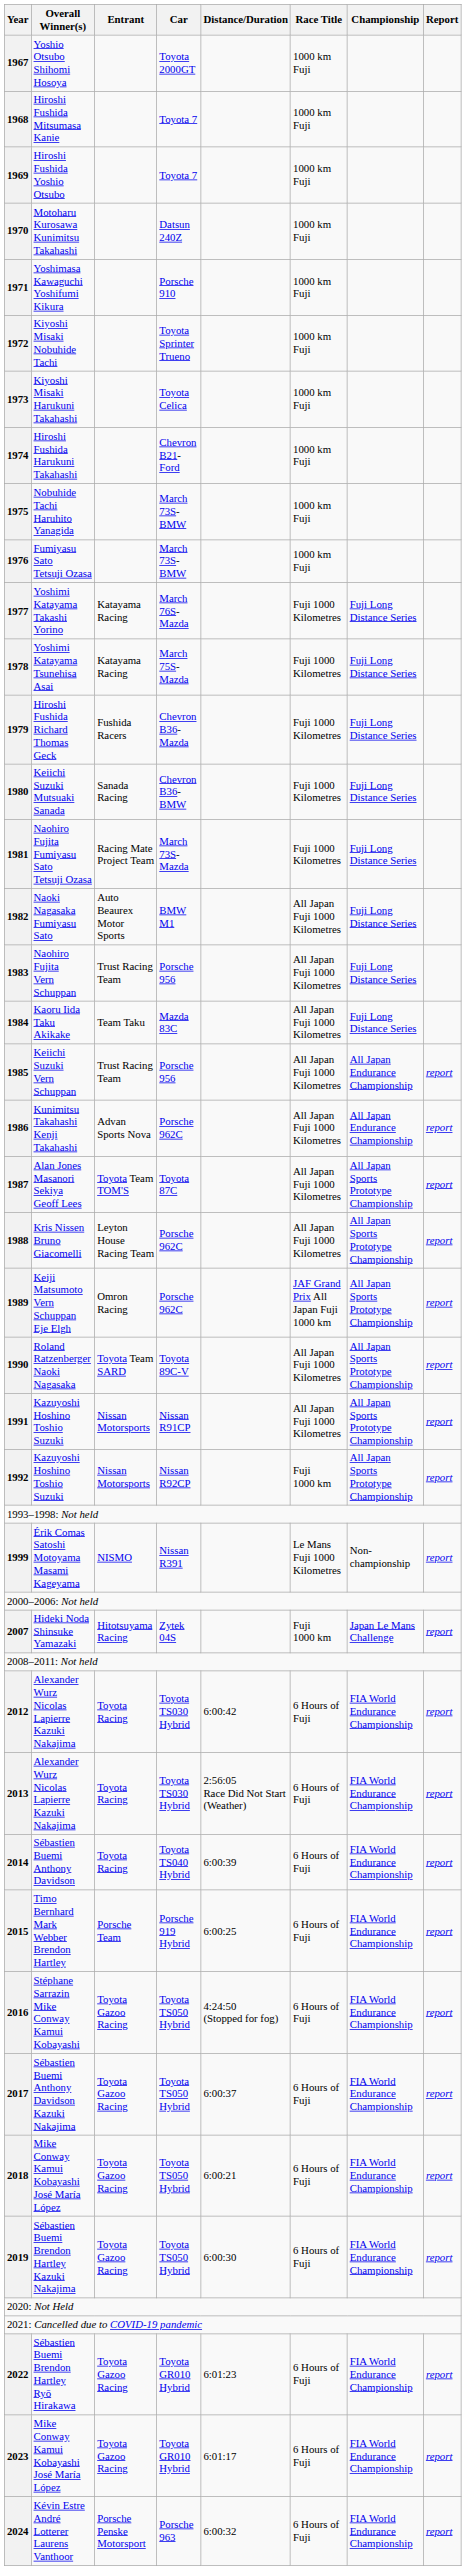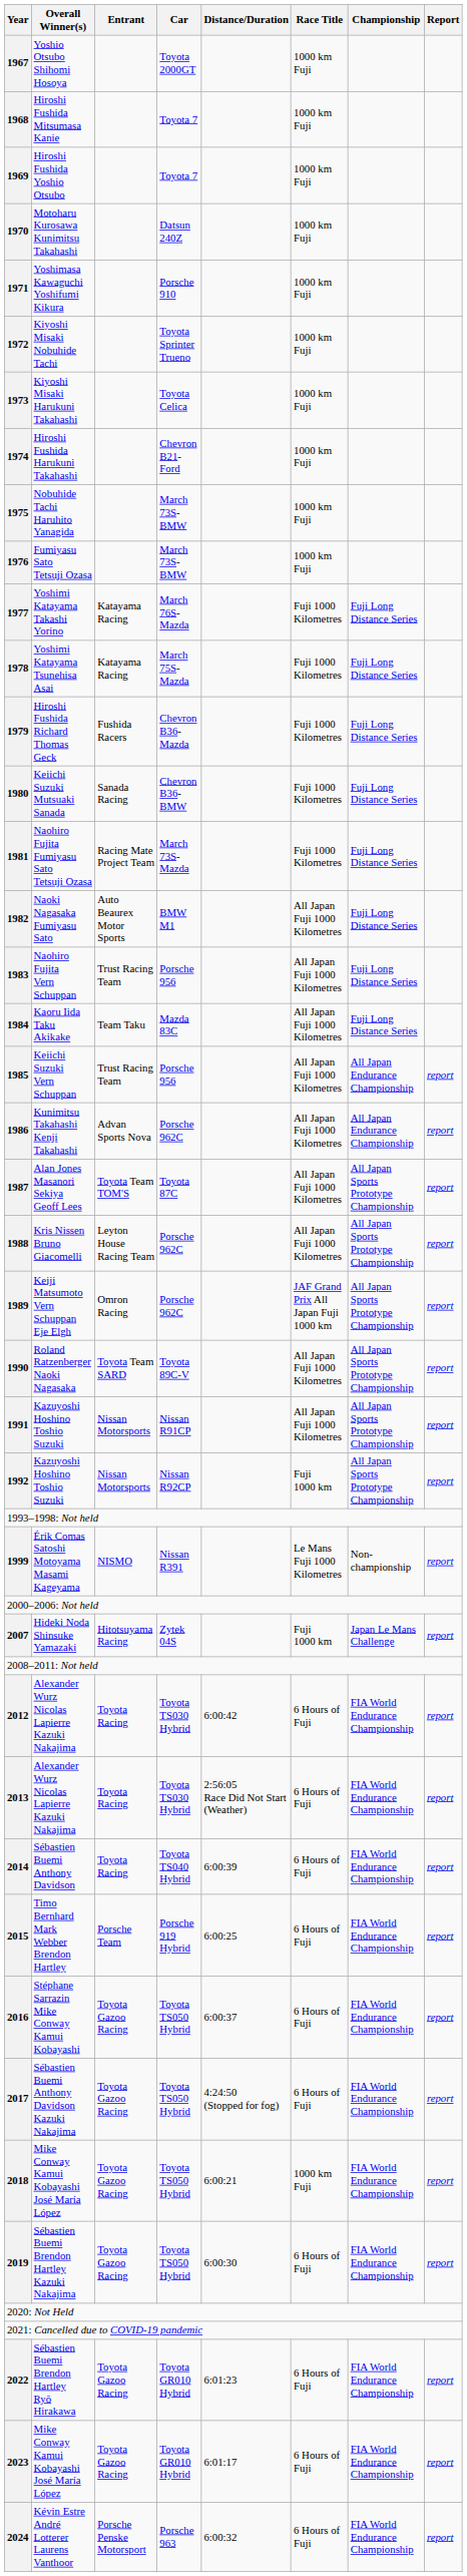 <table class="wikitable" style="font-size: 90%;">
 <tr>
 <th>Year</th>
 <th>Overall Winner(s)</th>
 <th>Entrant</th>
 <th>Car</th>
 <th>Distance/Duration</th>
 <th>Race Title</th>
 <th>Championship</th>
 <th>Report</th>
 </tr>
 <tr>
 <th>1967</th>
 <td> <a href='#'>Yoshio Otsubo</a><br> <a href='#'>Shihomi Hosoya</a></td>
 <td></td>
 <td><a href='#'>Toyota 2000GT</a></td>
 <td></td>
 <td>1000 km Fuji</td>
 <td></td>
 <td></td>
 </tr>
 <tr ->
 <th>1968</th>
 <td> <a href='#'>Hiroshi Fushida</a><br> <a href='#'>Mitsumasa Kanie</a></td>
 <td></td>
 <td><a href='#'>Toyota 7</a></td>
 <td></td>
 <td>1000 km Fuji</td>
 <td></td>
 <td></td>
 </tr>
 <tr>
 <th>1969</th>
 <td> <a href='#'>Hiroshi Fushida</a><br> <a href='#'>Yoshio Otsubo</a></td>
 <td></td>
 <td><a href='#'>Toyota 7</a></td>
 <td></td>
 <td>1000 km Fuji</td>
 <td></td>
 <td></td>
 </tr>
 <tr>
 <th>1970</th>
 <td> <a href='#'>Motoharu Kurosawa</a><br> <a href='#'>Kunimitsu Takahashi</a></td>
 <td></td>
 <td><a href='#'>Datsun 240Z</a></td>
 <td></td>
 <td>1000 km Fuji</td>
 <td></td>
 <td></td>
 </tr>
 <tr>
 <th>1971</th>
 <td> <a href='#'>Yoshimasa Kawaguchi</a><br> <a href='#'>Yoshifumi Kikura</a></td>
 <td></td>
 <td><a href='#'>Porsche 910</a></td>
 <td></td>
 <td>1000 km Fuji</td>
 <td></td>
 <td></td>
 </tr>
 <tr>
 <th>1972</th>
 <td> <a href='#'>Kiyoshi Misaki</a><br> <a href='#'>Nobuhide Tachi</a></td>
 <td></td>
 <td><a href='#'>Toyota Sprinter Trueno</a></td>
 <td></td>
 <td>1000 km Fuji</td>
 <td></td>
 <td></td>
 </tr>
 <tr>
 <th>1973</th>
 <td> <a href='#'>Kiyoshi Misaki</a><br> <a href='#'>Harukuni Takahashi</a></td>
 <td></td>
 <td><a href='#'>Toyota Celica</a></td>
 <td></td>
 <td>1000 km Fuji</td>
 <td></td>
 <td></td>
 </tr>
 <tr>
 <th>1974</th>
 <td> <a href='#'>Hiroshi Fushida</a><br> <a href='#'>Harukuni Takahashi</a></td>
 <td></td>
 <td><a href='#'>Chevron B21</a>-<a href='#'>Ford</a></td>
 <td></td>
 <td>1000 km Fuji</td>
 <td></td>
 <td></td>
 </tr>
 <tr>
 <th>1975</th>
 <td> <a href='#'>Nobuhide Tachi</a><br> <a href='#'>Haruhito Yanagida</a></td>
 <td></td>
 <td><a href='#'>March 73S</a>-<a href='#'>BMW</a></td>
 <td></td>
 <td>1000 km Fuji</td>
 <td></td>
 <td></td>
 </tr>
 <tr>
 <th>1976</th>
 <td> <a href='#'>Fumiyasu Sato</a><br> <a href='#'>Tetsuji Ozasa</a></td>
 <td></td>
 <td><a href='#'>March 73S</a>-<a href='#'>BMW</a></td>
 <td></td>
 <td>1000 km Fuji</td>
 <td></td>
 <td></td>
 </tr>
 <tr>
 <th>1977</th>
 <td> <a href='#'>Yoshimi Katayama</a><br> <a href='#'>Takashi Yorino</a></td>
 <td> Katayama Racing</td>
 <td><a href='#'>March 76S</a>-<a href='#'>Mazda</a></td>
 <td></td>
 <td>Fuji 1000 Kilometres</td>
 <td><a href='#'>Fuji Long Distance Series</a></td>
 <td></td>
 </tr>
 <tr>
 <th>1978</th>
 <td> <a href='#'>Yoshimi Katayama</a><br> <a href='#'>Tsunehisa Asai</a></td>
 <td> Katayama Racing</td>
 <td><a href='#'>March 75S</a>-<a href='#'>Mazda</a></td>
 <td></td>
 <td>Fuji 1000 Kilometres</td>
 <td><a href='#'>Fuji Long Distance Series</a></td>
 <td></td>
 </tr>
 <tr>
 <th>1979</th>
 <td> <a href='#'>Hiroshi Fushida</a><br> <a href='#'>Richard Thomas Geck</a></td>
 <td> Fushida Racers</td>
 <td><a href='#'>Chevron B36</a>-<a href='#'>Mazda</a></td>
 <td></td>
 <td>Fuji 1000 Kilometres</td>
 <td><a href='#'>Fuji Long Distance Series</a></td>
 <td></td>
 </tr>
 <tr>
 <th>1980</th>
 <td> <a href='#'>Keiichi Suzuki</a><br> <a href='#'>Mutsuaki Sanada</a></td>
 <td> Sanada Racing</td>
 <td><a href='#'>Chevron B36</a>-<a href='#'>BMW</a></td>
 <td></td>
 <td>Fuji 1000 Kilometres</td>
 <td><a href='#'>Fuji Long Distance Series</a></td>
 <td></td>
 </tr>
 <tr>
 <th>1981</th>
 <td> <a href='#'>Naohiro Fujita</a><br> <a href='#'>Fumiyasu Sato</a><br> <a href='#'>Tetsuji Ozasa</a></td>
 <td> Racing Mate Project Team</td>
 <td><a href='#'>March 73S</a>-<a href='#'>Mazda</a></td>
 <td></td>
 <td>Fuji 1000 Kilometres</td>
 <td><a href='#'>Fuji Long Distance Series</a></td>
 <td></td>
 </tr>
 <tr>
 <th>1982</th>
 <td> <a href='#'>Naoki Nagasaka</a><br> <a href='#'>Fumiyasu Sato</a></td>
 <td> Auto Beaurex Motor Sports</td>
 <td><a href='#'>BMW M1</a></td>
 <td></td>
 <td>All Japan Fuji 1000 Kilometres</td>
 <td><a href='#'>Fuji Long Distance Series</a></td>
 <td></td>
 </tr>
 <tr>
 <th>1983</th>
 <td> <a href='#'>Naohiro Fujita</a><br> <a href='#'>Vern Schuppan</a></td>
 <td> Trust Racing Team</td>
 <td><a href='#'>Porsche 956</a></td>
 <td></td>
 <td>All Japan Fuji 1000 Kilometres</td>
 <td><a href='#'>Fuji Long Distance Series</a></td>
 <td></td>
 </tr>
 <tr>
 <th>1984</th>
 <td> <a href='#'>Kaoru Iida</a><br> <a href='#'>Taku Akikake</a></td>
 <td> Team Taku</td>
 <td><a href='#'>Mazda 83C</a></td>
 <td></td>
 <td>All Japan Fuji 1000 Kilometres</td>
 <td><a href='#'>Fuji Long Distance Series</a></td>
 <td></td>
 </tr>
 <tr>
 <th>1985</th>
 <td> <a href='#'>Keiichi Suzuki</a><br> <a href='#'>Vern Schuppan</a></td>
 <td> Trust Racing Team</td>
 <td><a href='#'>Porsche 956</a></td>
 <td></td>
 <td>All Japan Fuji 1000 Kilometres</td>
 <td><a href='#'>All Japan Endurance Championship</a></td>
 <td><em><a href='#'>report</a></em></td>
 </tr>
 <tr>
 <th>1986</th>
 <td> <a href='#'>Kunimitsu Takahashi</a><br> <a href='#'>Kenji Takahashi</a></td>
 <td> Advan Sports Nova</td>
 <td><a href='#'>Porsche 962C</a></td>
 <td></td>
 <td>All Japan Fuji 1000 Kilometres</td>
 <td><a href='#'>All Japan Endurance Championship</a></td>
 <td><em><a href='#'>report</a></em></td>
 </tr>
 <tr>
 <th>1987</th>
 <td> <a href='#'>Alan Jones</a><br> <a href='#'>Masanori Sekiya</a><br> <a href='#'>Geoff Lees</a></td>
 <td> <a href='#'>Toyota</a> Team <a href='#'>TOM'S</a></td>
 <td><a href='#'>Toyota 87C</a></td>
 <td></td>
 <td>All Japan Fuji 1000 Kilometres</td>
 <td><a href='#'>All Japan Sports Prototype Championship</a></td>
 <td><em><a href='#'>report</a></em></td>
 </tr>
 <tr>
 <th>1988</th>
 <td> <a href='#'>Kris Nissen</a><br> <a href='#'>Bruno Giacomelli</a></td>
 <td> Leyton House Racing Team</td>
 <td><a href='#'>Porsche 962C</a></td>
 <td></td>
 <td>All Japan Fuji 1000 Kilometres</td>
 <td><a href='#'>All Japan Sports Prototype Championship</a></td>
 <td><em><a href='#'>report</a></em></td>
 </tr>
 <tr>
 <th>1989</th>
 <td> <a href='#'>Keiji Matsumoto</a><br> <a href='#'>Vern Schuppan</a><br> <a href='#'>Eje Elgh</a></td>
 <td> Omron Racing</td>
 <td><a href='#'>Porsche 962C</a></td>
 <td></td>
 <td><a href='#'>JAF Grand Prix</a> All Japan Fuji 1000 km</td>
 <td><a href='#'>All Japan Sports Prototype Championship</a></td>
 <td><em><a href='#'>report</a></em></td>
 </tr>
 <tr>
 <th>1990</th>
 <td> <a href='#'>Roland Ratzenberger</a><br> <a href='#'>Naoki Nagasaka</a></td>
 <td> <a href='#'>Toyota</a> Team <a href='#'>SARD</a></td>
 <td><a href='#'>Toyota 89C-V</a></td>
 <td></td>
 <td>All Japan Fuji 1000 Kilometres</td>
 <td><a href='#'>All Japan Sports Prototype Championship</a></td>
 <td><em><a href='#'>report</a></em></td>
 </tr>
 <tr>
 <th>1991</th>
 <td> <a href='#'>Kazuyoshi Hoshino</a><br> <a href='#'>Toshio Suzuki</a></td>
 <td> <a href='#'>Nissan Motorsports</a></td>
 <td><a href='#'>Nissan R91CP</a></td>
 <td></td>
 <td>All Japan Fuji 1000 Kilometres</td>
 <td><a href='#'>All Japan Sports Prototype Championship</a></td>
 <td><em><a href='#'>report</a></em></td>
 </tr>
 <tr>
 <th>1992</th>
 <td> <a href='#'>Kazuyoshi Hoshino</a><br> <a href='#'>Toshio Suzuki</a></td>
 <td> <a href='#'>Nissan Motorsports</a></td>
 <td><a href='#'>Nissan R92CP</a></td>
 <td></td>
 <td>Fuji 1000 km</td>
 <td><a href='#'>All Japan Sports Prototype Championship</a></td>
 <td><em><a href='#'>report</a></em></td>
 </tr>
 <tr>
 <td colspan=9>1993–1998: <em>Not held</em></td>
 </tr>
 <tr>
 <th>1999</th>
 <td> <a href='#'>Érik Comas</a><br> <a href='#'>Satoshi Motoyama</a><br> <a href='#'>Masami Kageyama</a></td>
 <td> <a href='#'>NISMO</a></td>
 <td><a href='#'>Nissan R391</a></td>
 <td></td>
 <td>Le Mans Fuji 1000 Kilometres</td>
 <td>Non-championship</td>
 <td><em><a href='#'>report</a></em></td>
 </tr>
 <tr>
 <td colspan=9>2000–2006: <em>Not held</em></td>
 </tr>
 <tr>
 <th>2007</th>
 <td> <a href='#'>Hideki Noda</a><br> <a href='#'>Shinsuke Yamazaki</a></td>
 <td> <a href='#'>Hitotsuyama Racing</a></td>
 <td><a href='#'>Zytek 04S</a></td>
 <td></td>
 <td>Fuji 1000 km</td>
 <td><a href='#'>Japan Le Mans Challenge</a></td>
 <td><em><a href='#'>report</a></em></td>
 </tr>
 <tr>
 <td colspan=9>2008–2011: <em>Not held</em></td>
 </tr>
 <tr>
 <th>2012</th>
 <td> <a href='#'>Alexander Wurz</a><br> <a href='#'>Nicolas Lapierre</a><br> <a href='#'>Kazuki Nakajima</a></td>
 <td> <a href='#'>Toyota Racing</a></td>
 <td><a href='#'>Toyota TS030 Hybrid</a></td>
 <td>6:00:42</td>
 <td>6 Hours of Fuji</td>
 <td><a href='#'>FIA World Endurance Championship</a></td>
 <td><em><a href='#'>report</a></em></td>
 </tr>
 <tr>
 <th>2013</th>
 <td> <a href='#'>Alexander Wurz</a><br> <a href='#'>Nicolas Lapierre</a><br> <a href='#'>Kazuki Nakajima</a></td>
 <td> <a href='#'>Toyota Racing</a></td>
 <td><a href='#'>Toyota TS030 Hybrid</a></td>
 <td>2:56:05 <br>Race Did Not Start <br>(Weather)</td>
 <td>6 Hours of Fuji</td>
 <td><a href='#'>FIA World Endurance Championship</a></td>
 <td><em><a href='#'>report</a></em></td>
 </tr>
 <tr>
 <th>2014</th>
 <td> <a href='#'>Sébastien Buemi</a><br> <a href='#'>Anthony Davidson</a></td>
 <td> <a href='#'>Toyota Racing</a></td>
 <td><a href='#'>Toyota TS040 Hybrid</a></td>
 <td>6:00:39</td>
 <td>6 Hours of Fuji</td>
 <td><a href='#'>FIA World Endurance Championship</a></td>
 <td><em><a href='#'>report</a></em></td>
 </tr>
 <tr>
 <th>2015</th>
 <td> <a href='#'>Timo Bernhard</a><br> <a href='#'>Mark Webber</a><br> <a href='#'>Brendon Hartley</a></td>
 <td> <a href='#'>Porsche Team</a></td>
 <td><a href='#'>Porsche 919 Hybrid</a></td>
 <td>6:00:25</td>
 <td>6 Hours of Fuji</td>
 <td><a href='#'>FIA World Endurance Championship</a></td>
 <td><em><a href='#'>report</a></em></td>
 </tr>
 <tr>
 <th>2016</th>
 <td> <a href='#'>Stéphane Sarrazin</a><br> <a href='#'>Mike Conway</a><br> <a href='#'>Kamui Kobayashi</a></td>
 <td> <a href='#'>Toyota Gazoo Racing</a></td>
 <td><a href='#'>Toyota TS050 Hybrid</a></td>
-<td>4:24:50<br>(Stopped for fog)</td>
+<td>6:00:37</td>
 <td>6 Hours of Fuji</td>
 <td><a href='#'>FIA World Endurance Championship</a></td>
 <td><em><a href='#'>report</a></em></td>
 </tr>
 <tr>
 <th>2017</th>
 <td> <a href='#'>Sébastien Buemi</a><br> <a href='#'>Anthony Davidson</a><br> <a href='#'>Kazuki Nakajima</a></td>
 <td> <a href='#'>Toyota Gazoo Racing</a></td>
 <td><a href='#'>Toyota TS050 Hybrid</a></td>
-<td>6:00:37</td>
+<td>4:24:50<br>(Stopped for fog)</td>
 <td>6 Hours of Fuji</td>
 <td><a href='#'>FIA World Endurance Championship</a></td>
 <td><em><a href='#'>report</a></em></td>
 </tr>
 <tr>
 <th>2018</th>
 <td> <a href='#'>Mike Conway</a><br> <a href='#'>Kamui Kobayashi</a><br> <a href='#'>José María López</a></td>
 <td> <a href='#'>Toyota Gazoo Racing</a></td>
 <td><a href='#'>Toyota TS050 Hybrid</a></td>
 <td>6:00:21</td>
-<td>6 Hours of Fuji</td>
+<td>1000 km Fuji</td>
 <td><a href='#'>FIA World Endurance Championship</a></td>
 <td><em><a href='#'>report</a></em></td>
 </tr>
 <tr>
 <th>2019</th>
 <td> <a href='#'>Sébastien Buemi</a><br> <a href='#'>Brendon Hartley</a><br> <a href='#'>Kazuki Nakajima</a></td>
 <td> <a href='#'>Toyota Gazoo Racing</a></td>
 <td><a href='#'>Toyota TS050 Hybrid</a></td>
 <td>6:00:30</td>
 <td>6 Hours of Fuji</td>
 <td><a href='#'>FIA World Endurance Championship</a></td>
 <td><em><a href='#'>report</a></em></td>
 </tr>
 <tr>
 <td colspan=9>2020: <em>Not Held</em></td>
 </tr>
 <tr>
 <td colspan=9>2021: <em>Cancelled due to <a href='#'>COVID-19 pandemic</a></em></td>
 </tr>
 <tr>
 <th>2022</th>
 <td> <a href='#'>Sébastien Buemi</a><br> <a href='#'>Brendon Hartley</a><br> <a href='#'>Ryō Hirakawa</a></td>
 <td> <a href='#'>Toyota Gazoo Racing</a></td>
 <td><a href='#'>Toyota GR010 Hybrid</a></td>
 <td>6:01:23</td>
 <td>6 Hours of Fuji</td>
 <td><a href='#'>FIA World Endurance Championship</a></td>
 <td><em><a href='#'>report</a></em></td>
 </tr>
 <tr>
 <th>2023</th>
 <td> <a href='#'>Mike Conway</a><br> <a href='#'>Kamui Kobayashi</a><br> <a href='#'>José María López</a></td>
 <td> <a href='#'>Toyota Gazoo Racing</a></td>
 <td><a href='#'>Toyota GR010 Hybrid</a></td>
 <td>6:01:17</td>
 <td>6 Hours of Fuji</td>
 <td><a href='#'>FIA World Endurance Championship</a></td>
 <td><em><a href='#'>report</a></em></td>
 </tr>
 <tr>
 <th>2024</th>
 <td> <a href='#'>Kévin Estre</a><br> <a href='#'>André Lotterer</a><br> <a href='#'>Laurens Vanthoor</a></td>
 <td> <a href='#'>Porsche Penske Motorsport</a></td>
 <td><a href='#'>Porsche 963</a></td>
 <td>6:00:32</td>
 <td>6 Hours of Fuji</td>
 <td><a href='#'>FIA World Endurance Championship</a></td>
 <td><em><a href='#'>report</a></em></td>
 </tr>
 </table>
